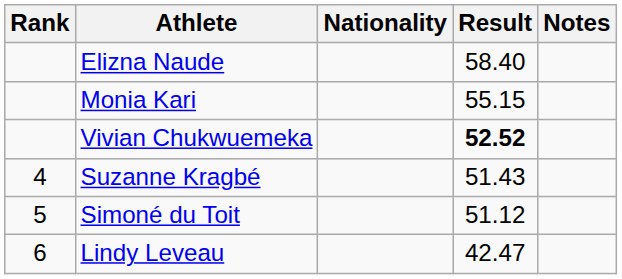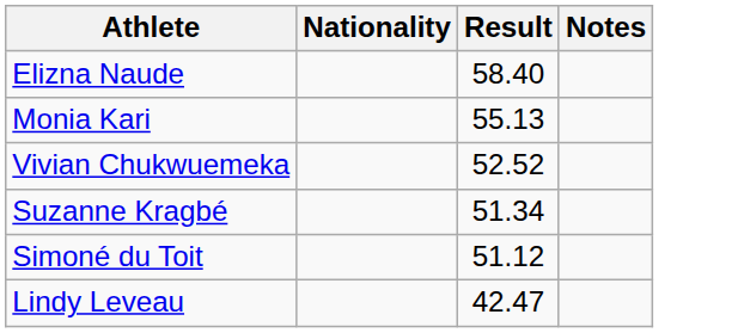 <table class="wikitable sortable" style="text-align:center">
 <tr>
-<th>Rank</th>
 <th>Athlete</th>
 <th>Nationality</th>
 <th>Result</th>
 <th>Notes</th>
 </tr>
 <tr>
-<td></td>
 <td align=left><a href='#'>Elizna Naude</a></td>
 <td align=left></td>
 <td>58.40</td>
 <td></td>
 </tr>
 <tr>
-<td></td>
 <td align=left><a href='#'>Monia Kari</a></td>
 <td align=left></td>
-<td>55.15</td>
+<td>55.13</td>
 <td></td>
 </tr>
 <tr>
-<td></td>
 <td align=left><a href='#'>Vivian Chukwuemeka</a></td>
 <td align=left></td>
-<td><strong>52.52</strong></td>
+<td>52.52</td>
 <td></td>
 </tr>
 <tr>
-<td>4</td>
 <td align=left><a href='#'>Suzanne Kragbé</a></td>
 <td align=left></td>
-<td>51.43</td>
+<td>51.34</td>
 <td></td>
 </tr>
 <tr>
-<td>5</td>
 <td align=left><a href='#'>Simoné du Toit</a></td>
 <td align=left></td>
 <td>51.12</td>
 <td></td>
 </tr>
 <tr>
-<td>6</td>
 <td align=left><a href='#'>Lindy Leveau</a></td>
 <td align=left></td>
 <td>42.47</td>
 <td></td>
 </tr>
 </table>
